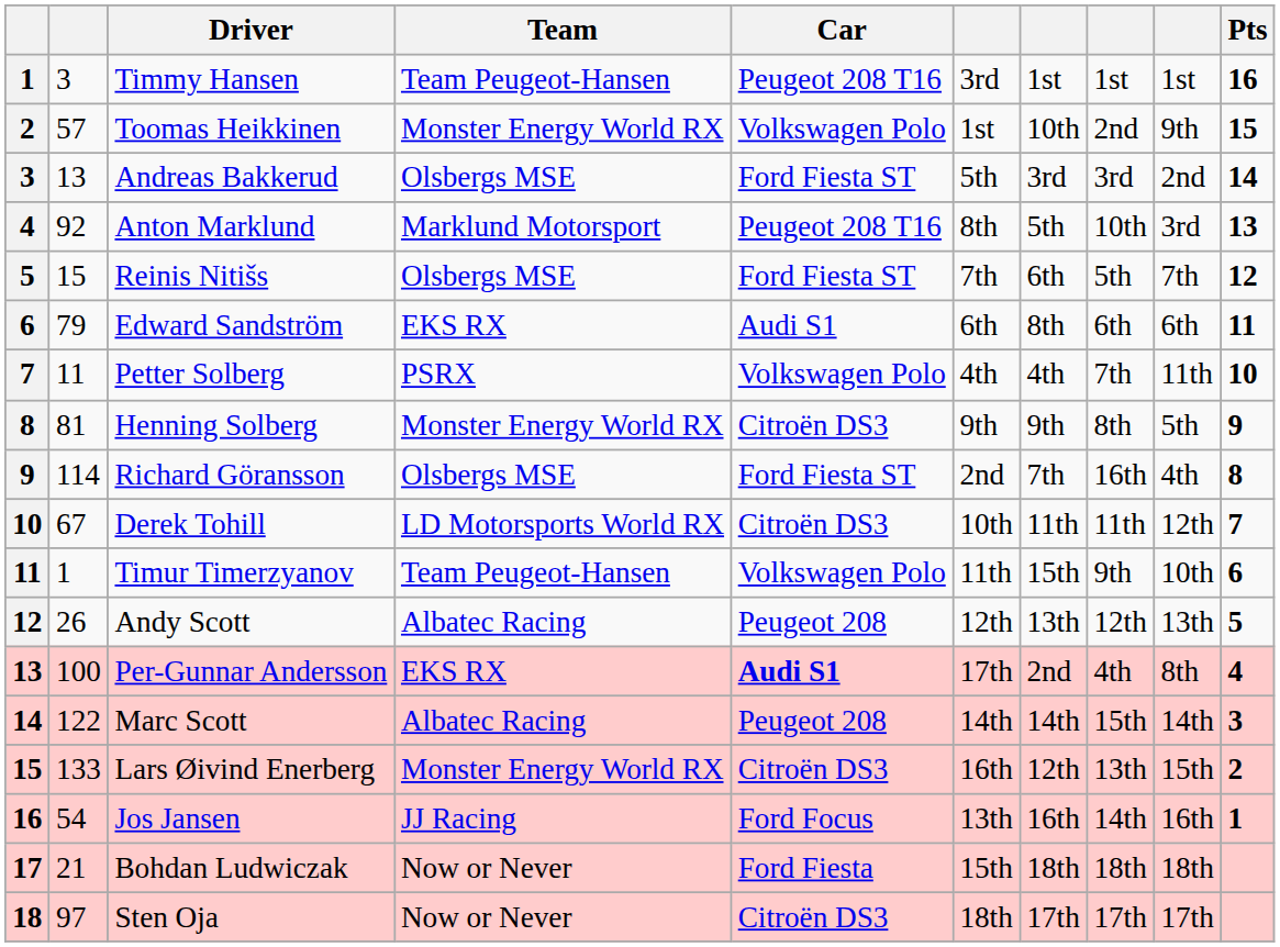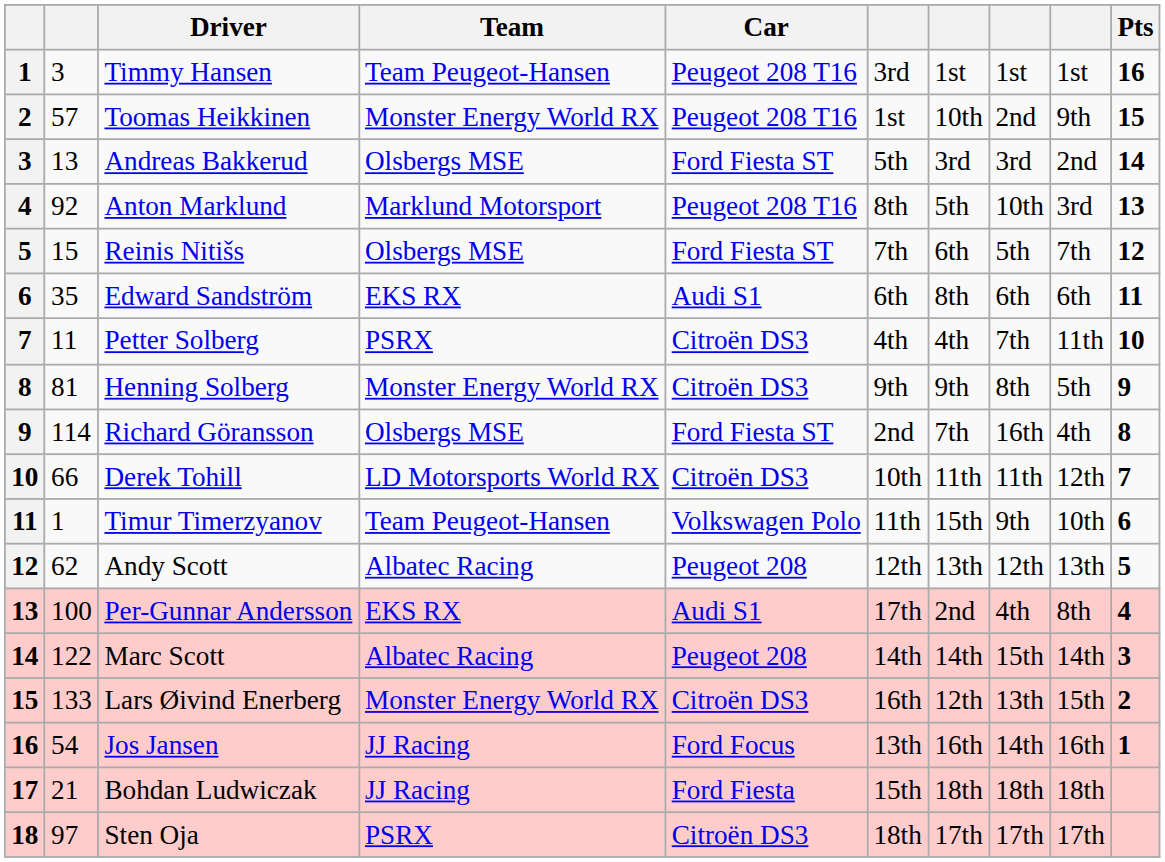 <table class=wikitable style="font-size:95%">
 <tr>
 <th></th>
 <th></th>
 <th>Driver</th>
 <th>Team</th>
 <th>Car</th>
 <th></th>
 <th></th>
 <th></th>
 <th></th>
 <th>Pts</th>
 </tr>
 <tr>
 <th>1</th>
 <td>3</td>
 <td> <a href='#'>Timmy Hansen</a></td>
 <td><a href='#'>Team Peugeot-Hansen</a></td>
 <td><a href='#'>Peugeot 208 T16</a></td>
 <td>3rd</td>
 <td>1st</td>
 <td>1st</td>
 <td>1st</td>
 <td><strong>16</strong></td>
 </tr>
 <tr>
 <th>2</th>
 <td>57</td>
 <td> <a href='#'>Toomas Heikkinen</a></td>
 <td><a href='#'>Monster Energy World RX</a></td>
-<td><a href='#'>Volkswagen Polo</a></td>
+<td><a href='#'>Peugeot 208 T16</a></td>
 <td>1st</td>
 <td>10th</td>
 <td>2nd</td>
 <td>9th</td>
 <td><strong>15</strong></td>
 </tr>
 <tr>
 <th>3</th>
 <td>13</td>
 <td> <a href='#'>Andreas Bakkerud</a></td>
 <td><a href='#'>Olsbergs MSE</a></td>
 <td><a href='#'>Ford Fiesta ST</a></td>
 <td>5th</td>
 <td>3rd</td>
 <td>3rd</td>
 <td>2nd</td>
 <td><strong>14</strong></td>
 </tr>
 <tr>
 <th>4</th>
 <td>92</td>
 <td> <a href='#'>Anton Marklund</a></td>
 <td><a href='#'>Marklund Motorsport</a></td>
 <td><a href='#'>Peugeot 208 T16</a></td>
 <td>8th</td>
 <td>5th</td>
 <td>10th</td>
 <td>3rd</td>
 <td><strong>13</strong></td>
 </tr>
 <tr>
 <th>5</th>
 <td>15</td>
 <td> <a href='#'>Reinis Nitišs</a></td>
 <td><a href='#'>Olsbergs MSE</a></td>
 <td><a href='#'>Ford Fiesta ST</a></td>
 <td>7th</td>
 <td>6th</td>
 <td>5th</td>
 <td>7th</td>
 <td><strong>12</strong></td>
 </tr>
 <tr>
 <th>6</th>
-<td>79</td>
+<td>35</td>
 <td> <a href='#'>Edward Sandström</a></td>
 <td><a href='#'>EKS RX</a></td>
 <td><a href='#'>Audi S1</a></td>
 <td>6th</td>
 <td>8th</td>
 <td>6th</td>
 <td>6th</td>
 <td><strong>11</strong></td>
 </tr>
 <tr>
 <th>7</th>
 <td>11</td>
 <td> <a href='#'>Petter Solberg</a></td>
 <td><a href='#'>PSRX</a></td>
-<td><a href='#'>Volkswagen Polo</a></td>
+<td><a href='#'>Citroën DS3</a></td>
 <td>4th</td>
 <td>4th</td>
 <td>7th</td>
 <td>11th</td>
 <td><strong>10</strong></td>
 </tr>
 <tr>
 <th>8</th>
 <td>81</td>
 <td> <a href='#'>Henning Solberg</a></td>
 <td><a href='#'>Monster Energy World RX</a></td>
 <td><a href='#'>Citroën DS3</a></td>
 <td>9th</td>
 <td>9th</td>
 <td>8th</td>
 <td>5th</td>
 <td><strong>9</strong></td>
 </tr>
 <tr>
 <th>9</th>
 <td>114</td>
 <td> <a href='#'>Richard Göransson</a></td>
 <td><a href='#'>Olsbergs MSE</a></td>
 <td><a href='#'>Ford Fiesta ST</a></td>
 <td>2nd</td>
 <td>7th</td>
 <td>16th</td>
 <td>4th</td>
 <td><strong>8</strong></td>
 </tr>
 <tr>
 <th>10</th>
-<td>67</td>
+<td>66</td>
 <td> <a href='#'>Derek Tohill</a></td>
 <td><a href='#'>LD Motorsports World RX</a></td>
 <td><a href='#'>Citroën DS3</a></td>
 <td>10th</td>
 <td>11th</td>
 <td>11th</td>
 <td>12th</td>
 <td><strong>7</strong></td>
 </tr>
 <tr>
 <th>11</th>
 <td>1</td>
 <td> <a href='#'>Timur Timerzyanov</a></td>
 <td><a href='#'>Team Peugeot-Hansen</a></td>
 <td><a href='#'>Volkswagen Polo</a></td>
 <td>11th</td>
 <td>15th</td>
 <td>9th</td>
 <td>10th</td>
 <td><strong>6</strong></td>
 </tr>
 <tr>
 <th>12</th>
-<td>26</td>
+<td>62</td>
 <td> Andy Scott</td>
 <td><a href='#'>Albatec Racing</a></td>
 <td><a href='#'>Peugeot 208</a></td>
 <td>12th</td>
 <td>13th</td>
 <td>12th</td>
 <td>13th</td>
 <td><strong>5</strong></td>
 </tr>
 <tr>
 <th style="background:#ffcccc;">13</th>
 <td style="background:#ffcccc;">100</td>
 <td style="background:#ffcccc;"> <a href='#'>Per-Gunnar Andersson</a></td>
 <td style="background:#ffcccc;"><a href='#'>EKS RX</a></td>
-<td style="background:#ffcccc;"><strong><a href='#'>Audi S1</a></strong></td>
+<td style="background:#ffcccc;"><a href='#'>Audi S1</a></td>
 <td style="background:#ffcccc;">17th</td>
 <td style="background:#ffcccc;">2nd</td>
 <td style="background:#ffcccc;">4th</td>
 <td style="background:#ffcccc;">8th</td>
 <td style="background:#ffcccc;"><strong>4</strong></td>
 </tr>
 <tr>
 <th style="background:#ffcccc;">14</th>
 <td style="background:#ffcccc;">122</td>
 <td style="background:#ffcccc;"> Marc Scott</td>
 <td style="background:#ffcccc;"><a href='#'>Albatec Racing</a></td>
 <td style="background:#ffcccc;"><a href='#'>Peugeot 208</a></td>
 <td style="background:#ffcccc;">14th</td>
 <td style="background:#ffcccc;">14th</td>
 <td style="background:#ffcccc;">15th</td>
 <td style="background:#ffcccc;">14th</td>
 <td style="background:#ffcccc;"><strong>3</strong></td>
 </tr>
 <tr>
 <th style="background:#ffcccc;">15</th>
 <td style="background:#ffcccc;">133</td>
 <td style="background:#ffcccc;"> Lars Øivind Enerberg</td>
 <td style="background:#ffcccc;"><a href='#'>Monster Energy World RX</a></td>
 <td style="background:#ffcccc;"><a href='#'>Citroën DS3</a></td>
 <td style="background:#ffcccc;">16th</td>
 <td style="background:#ffcccc;">12th</td>
 <td style="background:#ffcccc;">13th</td>
 <td style="background:#ffcccc;">15th</td>
 <td style="background:#ffcccc;"><strong>2</strong></td>
 </tr>
 <tr>
 <th style="background:#ffcccc;">16</th>
 <td style="background:#ffcccc;">54</td>
 <td style="background:#ffcccc;"> <a href='#'>Jos Jansen</a></td>
 <td style="background:#ffcccc;"><a href='#'>JJ Racing</a></td>
 <td style="background:#ffcccc;"><a href='#'>Ford Focus</a></td>
 <td style="background:#ffcccc;">13th</td>
 <td style="background:#ffcccc;">16th</td>
 <td style="background:#ffcccc;">14th</td>
 <td style="background:#ffcccc;">16th</td>
 <td style="background:#ffcccc;"><strong>1</strong></td>
 </tr>
 <tr>
 <th style="background:#ffcccc;">17</th>
 <td style="background:#ffcccc;">21</td>
 <td style="background:#ffcccc;"> Bohdan Ludwiczak</td>
-<td style="background:#ffcccc;">Now or Never</td>
+<td style="background:#ffcccc;"><a href='#'>JJ Racing</a></td>
 <td style="background:#ffcccc;"><a href='#'>Ford Fiesta</a></td>
 <td style="background:#ffcccc;">15th</td>
 <td style="background:#ffcccc;">18th</td>
 <td style="background:#ffcccc;">18th</td>
 <td style="background:#ffcccc;">18th</td>
 <td style="background:#ffcccc;"></td>
 </tr>
 <tr>
 <th style="background:#ffcccc;">18</th>
 <td style="background:#ffcccc;">97</td>
 <td style="background:#ffcccc;"> Sten Oja</td>
-<td style="background:#ffcccc;">Now or Never</td>
+<td style="background:#ffcccc;"><a href='#'>PSRX</a></td>
 <td style="background:#ffcccc;"><a href='#'>Citroën DS3</a></td>
 <td style="background:#ffcccc;">18th</td>
 <td style="background:#ffcccc;">17th</td>
 <td style="background:#ffcccc;">17th</td>
 <td style="background:#ffcccc;">17th</td>
 <td style="background:#ffcccc;"></td>
 </tr>
 </table>
